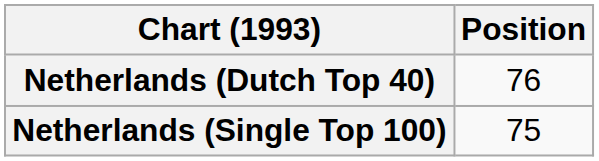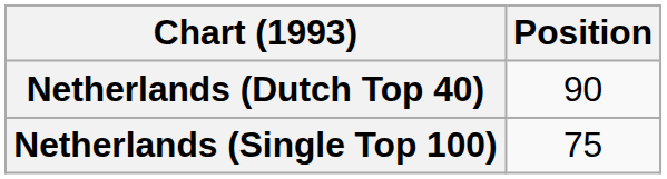 <table class="wikitable sortable plainrowheaders" style="text-align:center">
 <tr>
 <th scope="col">Chart (1993)</th>
 <th scope="col">Position</th>
 </tr>
 <tr>
 <th scope="row">Netherlands (Dutch Top 40)</th>
-<td>76</td>
+<td>90</td>
 </tr>
 <tr>
 <th scope="row">Netherlands (Single Top 100)</th>
 <td>75</td>
 </tr>
 </table>
